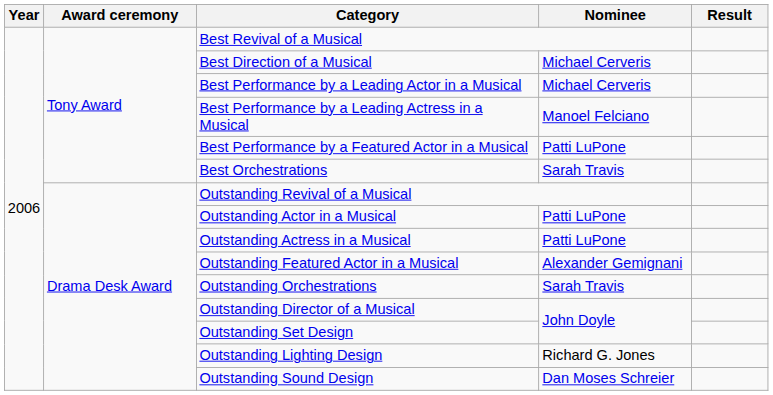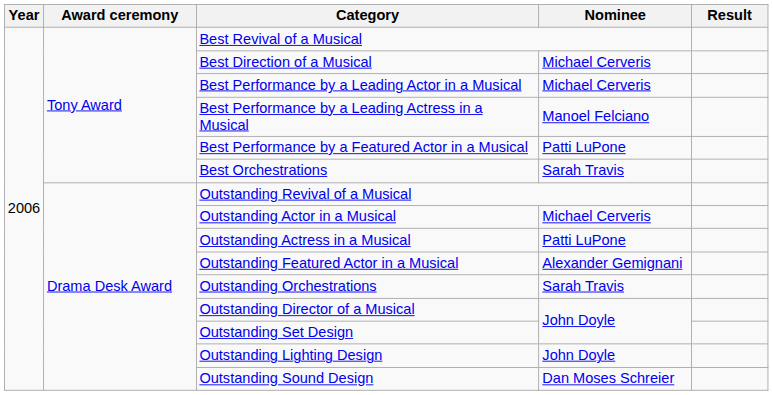 <table class="wikitable" width="95%">
 <tr>
 <th width="5%">Year</th>
 <th width="20%">Award ceremony</th>
 <th width="45%">Category</th>
 <th width="20%">Nominee</th>
 <th width="10%">Result</th>
 </tr>
 <tr>
 <td rowspan="15" align="center">2006</td>
 <td rowspan="6"><a href='#'>Tony Award</a></td>
 <td colspan="2"><a href='#'>Best Revival of a Musical</a></td>
 <td></td>
 </tr>
 <tr>
 <td><a href='#'>Best Direction of a Musical</a></td>
 <td><a href='#'>Michael Cerveris</a></td>
 <td></td>
 </tr>
 <tr>
 <td><a href='#'>Best Performance by a Leading Actor in a Musical</a></td>
 <td><a href='#'>Michael Cerveris</a></td>
 <td></td>
 </tr>
 <tr>
 <td><a href='#'>Best Performance by a Leading Actress in a Musical</a></td>
 <td><a href='#'>Manoel Felciano</a></td>
 <td></td>
 </tr>
 <tr>
 <td><a href='#'>Best Performance by a Featured Actor in a Musical</a></td>
 <td><a href='#'>Patti LuPone</a></td>
 <td></td>
 </tr>
 <tr>
 <td><a href='#'>Best Orchestrations</a></td>
 <td><a href='#'>Sarah Travis</a></td>
 <td></td>
 </tr>
 <tr>
 <td rowspan="9"><a href='#'>Drama Desk Award</a></td>
 <td colspan="2"><a href='#'>Outstanding Revival of a Musical</a></td>
 <td></td>
 </tr>
 <tr>
 <td><a href='#'>Outstanding Actor in a Musical</a></td>
-<td><a href='#'>Patti LuPone</a></td>
+<td><a href='#'>Michael Cerveris</a></td>
 <td></td>
 </tr>
 <tr>
 <td><a href='#'>Outstanding Actress in a Musical</a></td>
 <td><a href='#'>Patti LuPone</a></td>
 <td></td>
 </tr>
 <tr>
 <td><a href='#'>Outstanding Featured Actor in a Musical</a></td>
 <td><a href='#'>Alexander Gemignani</a></td>
 <td></td>
 </tr>
 <tr>
 <td><a href='#'>Outstanding Orchestrations</a></td>
 <td><a href='#'>Sarah Travis</a></td>
 <td></td>
 </tr>
 <tr>
 <td><a href='#'>Outstanding Director of a Musical</a></td>
 <td rowspan="2"><a href='#'>John Doyle</a></td>
 <td></td>
 </tr>
 <tr>
 <td><a href='#'>Outstanding Set Design</a></td>
 <td></td>
 </tr>
 <tr>
 <td><a href='#'>Outstanding Lighting Design</a></td>
-<td>Richard G. Jones</td>
+<td><a href='#'>John Doyle</a></td>
 <td></td>
 </tr>
 <tr>
 <td><a href='#'>Outstanding Sound Design</a></td>
 <td><a href='#'>Dan Moses Schreier</a></td>
 <td></td>
 </tr>
 </table>
